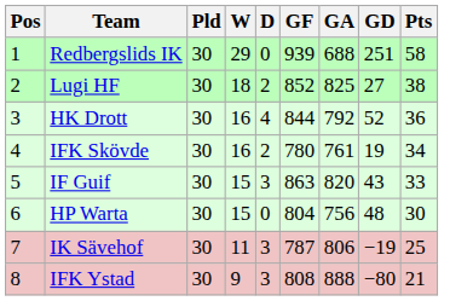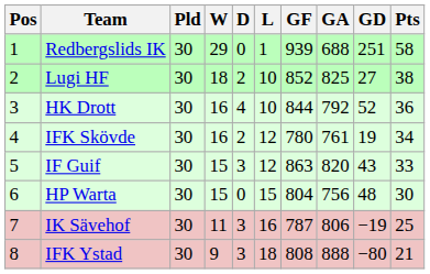 <table class="wikitable">
 <tr>
 <th><span>Pos</span></th>
 <th>Team</th>
 <th><span>Pld</span></th>
 <th><span>W</span></th>
 <th><span>D</span></th>
+<th><span>L</span></th>
 <th><span>GF</span></th>
 <th><span>GA</span></th>
 <th><span>GD</span></th>
 <th><span>Pts</span></th>
 </tr>
 <tr style="background:#bbffbb">
 <td>1</td>
 <td><a href='#'>Redbergslids IK</a></td>
 <td>30</td>
 <td>29</td>
 <td>0</td>
+<td>1</td>
 <td>939</td>
 <td>688</td>
 <td>251</td>
 <td>58</td>
 </tr>
 <tr style="background:#bbffbb">
 <td>2</td>
 <td><a href='#'>Lugi HF</a></td>
 <td>30</td>
 <td>18</td>
 <td>2</td>
+<td>10</td>
 <td>852</td>
 <td>825</td>
 <td>27</td>
 <td>38</td>
 </tr>
 <tr style="background:#ddffdd">
 <td>3</td>
 <td><a href='#'>HK Drott</a></td>
 <td>30</td>
 <td>16</td>
 <td>4</td>
+<td>10</td>
 <td>844</td>
 <td>792</td>
 <td>52</td>
 <td>36</td>
 </tr>
 <tr style="background:#ddffdd">
 <td>4</td>
 <td><a href='#'>IFK Skövde</a></td>
 <td>30</td>
 <td>16</td>
 <td>2</td>
+<td>12</td>
 <td>780</td>
 <td>761</td>
 <td>19</td>
 <td>34</td>
 </tr>
 <tr style="background:#ddffdd">
 <td>5</td>
 <td><a href='#'>IF Guif</a></td>
 <td>30</td>
 <td>15</td>
 <td>3</td>
+<td>12</td>
 <td>863</td>
 <td>820</td>
 <td>43</td>
 <td>33</td>
 </tr>
 <tr style="background:#ddffdd">
 <td>6</td>
 <td><a href='#'>HP Warta</a></td>
 <td>30</td>
 <td>15</td>
 <td>0</td>
+<td>15</td>
 <td>804</td>
 <td>756</td>
 <td>48</td>
 <td>30</td>
 </tr>
 <tr style="background:#f0c4c4">
 <td>7</td>
 <td><a href='#'>IK Sävehof</a></td>
 <td>30</td>
 <td>11</td>
 <td>3</td>
+<td>16</td>
 <td>787</td>
 <td>806</td>
 <td>−19</td>
 <td>25</td>
 </tr>
 <tr style="background:#f0c4c4">
 <td>8</td>
 <td><a href='#'>IFK Ystad</a></td>
 <td>30</td>
 <td>9</td>
 <td>3</td>
+<td>18</td>
 <td>808</td>
 <td>888</td>
 <td>−80</td>
 <td>21</td>
 </tr>
 </table>
